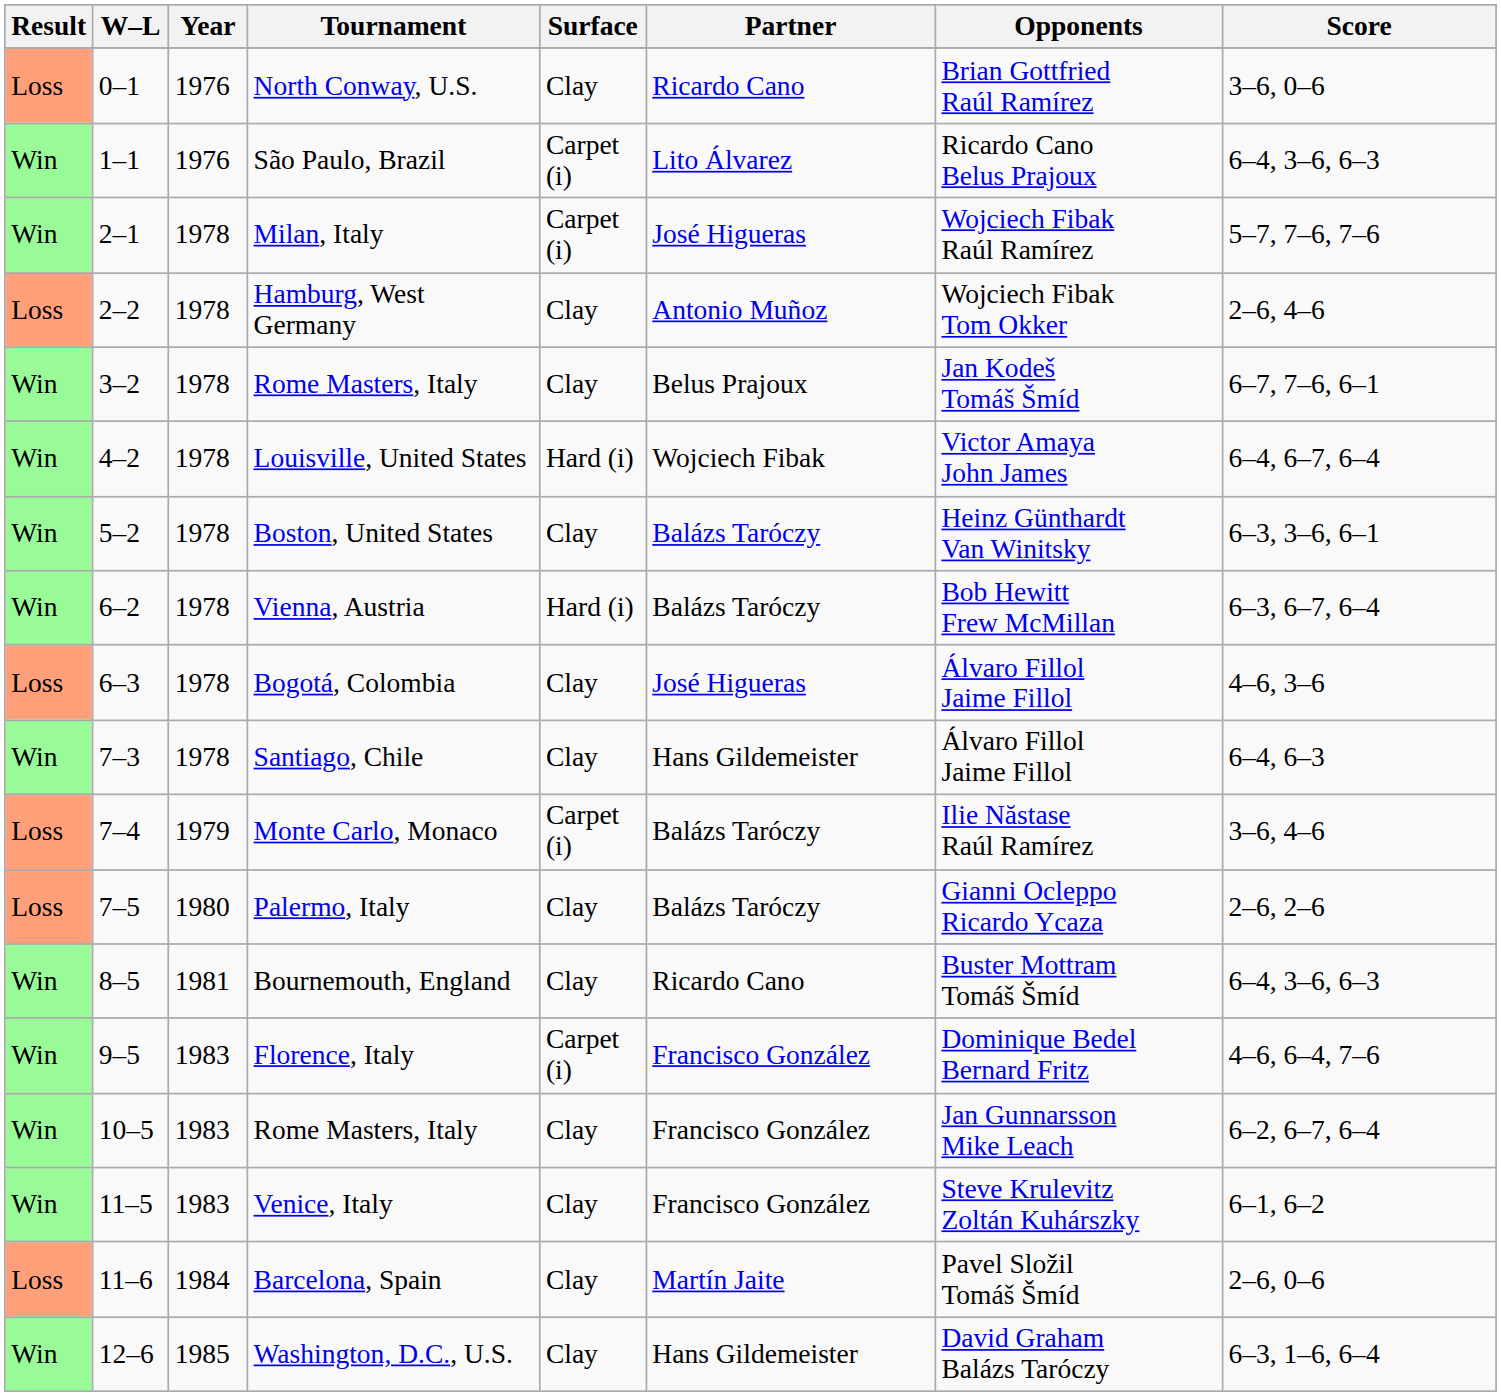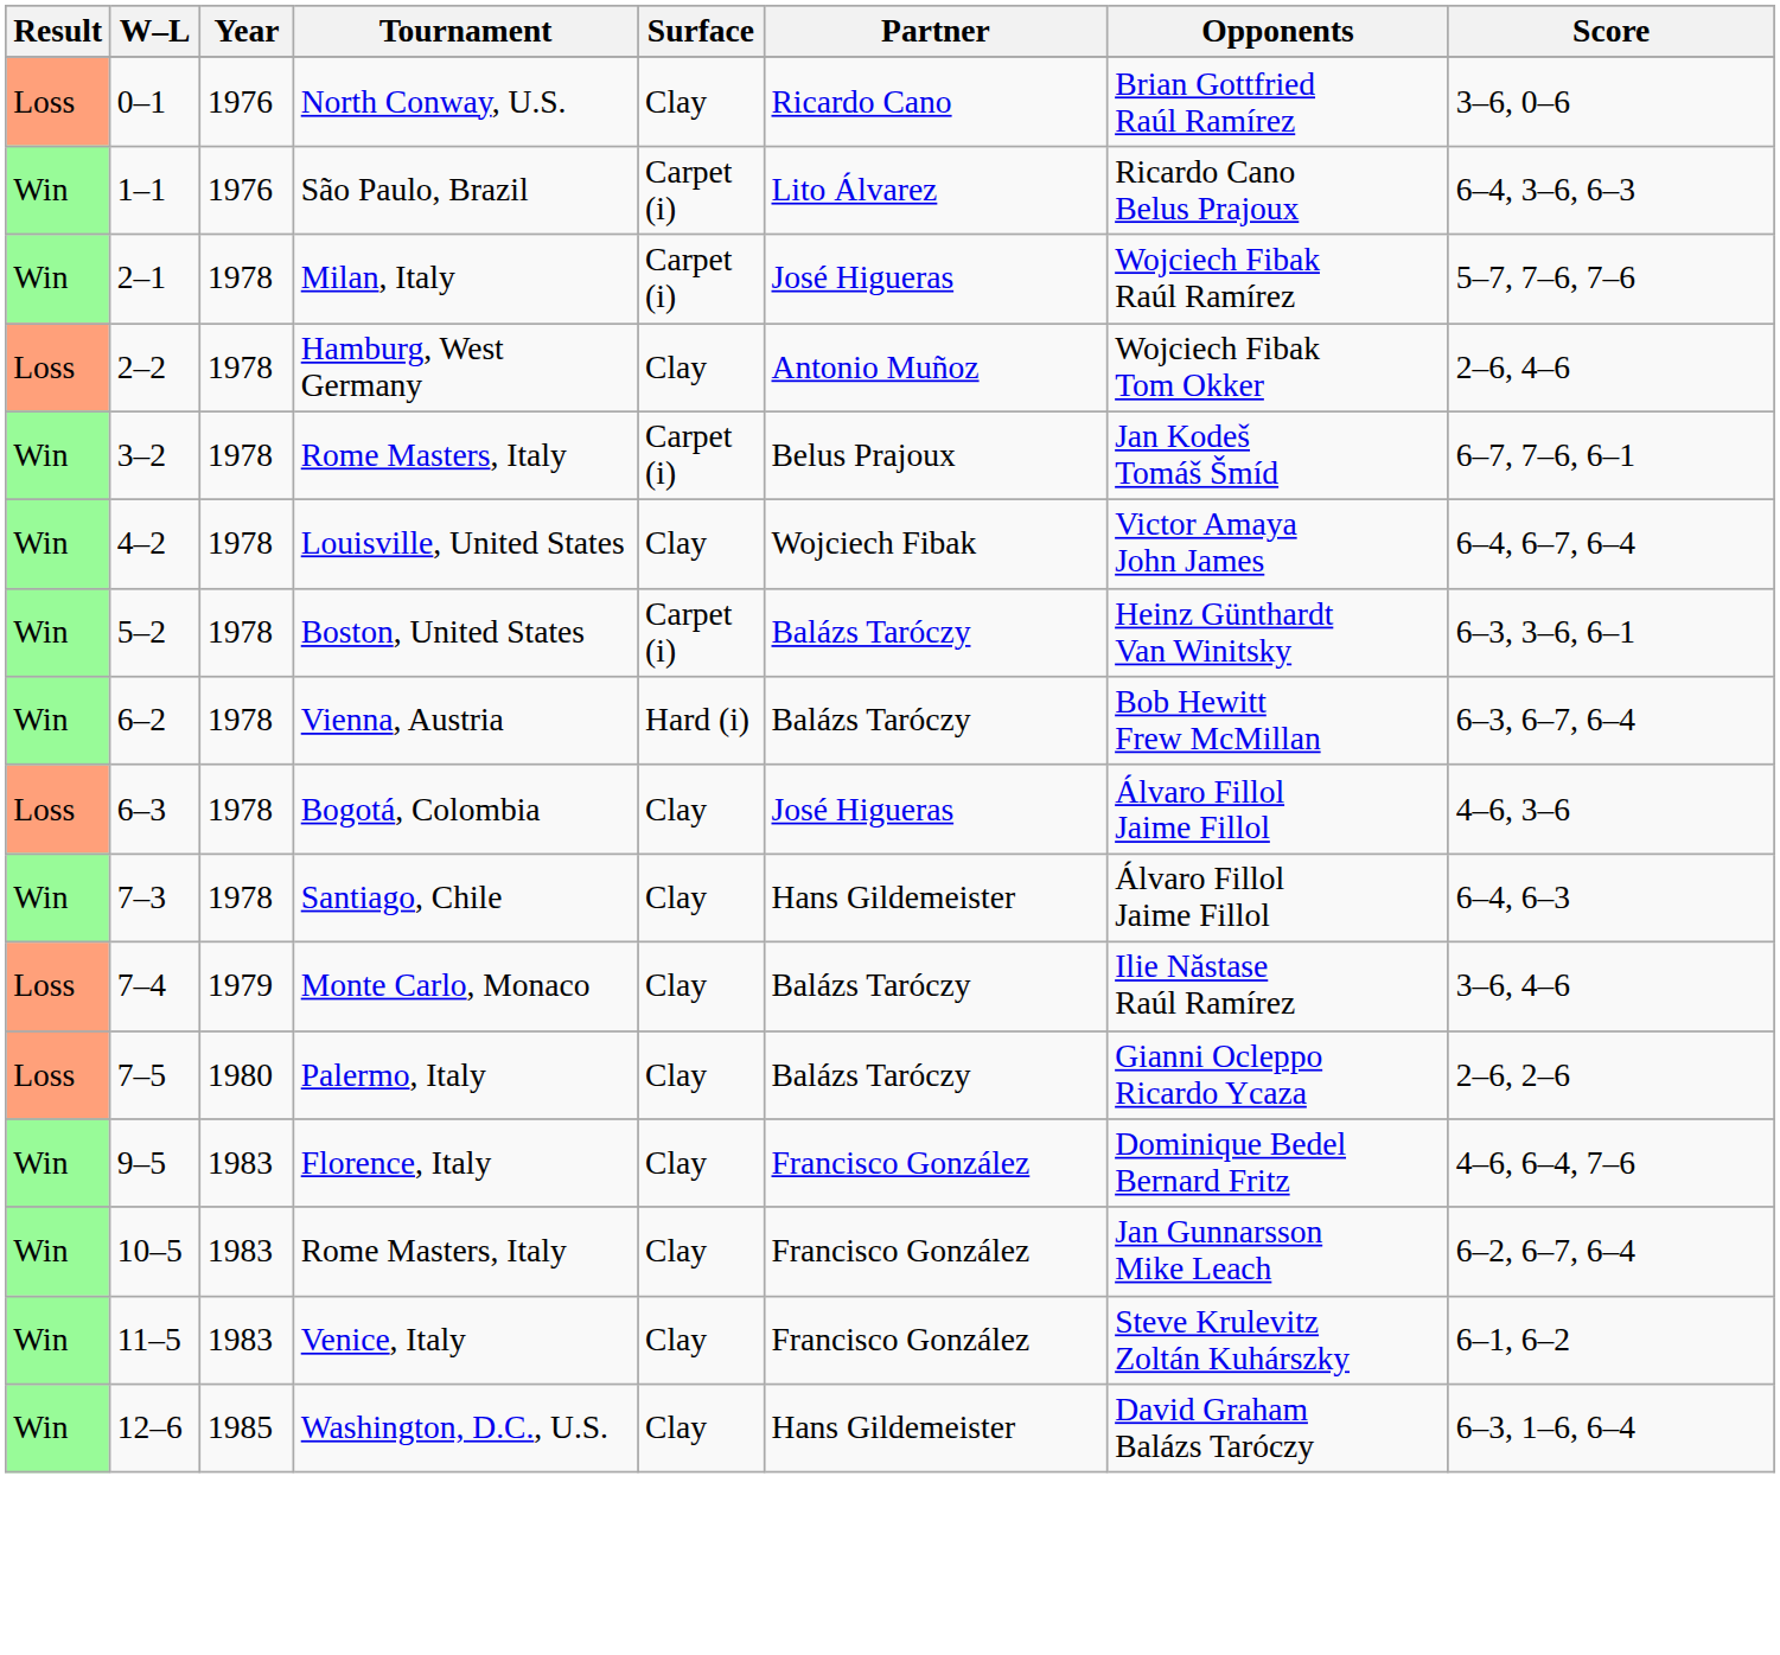 <table class="sortable wikitable">
 <tr>
 <th>Result</th>
 <th style="width:40px" class="unsortable">W–L</th>
 <th style="width:40px">Year</th>
 <th style="width:180px">Tournament</th>
 <th style="width:55px">Surface</th>
 <th style="width:180px">Partner</th>
 <th style="width:180px">Opponents</th>
 <th style="width:180px" class="unsortable">Score</th>
 </tr>
 <tr>
 </tr>
 <tr>
 <td style="background:#ffa07a;">Loss</td>
 <td>0–1</td>
 <td>1976</td>
 <td><a href='#'>North Conway</a>, U.S.</td>
 <td>Clay</td>
 <td> <a href='#'>Ricardo Cano</a></td>
 <td> <a href='#'>Brian Gottfried</a> <br>  <a href='#'>Raúl Ramírez</a></td>
 <td>3–6, 0–6</td>
 </tr>
 <tr>
 <td style="background:#98fb98;">Win</td>
 <td>1–1</td>
 <td>1976</td>
 <td>São Paulo, Brazil</td>
 <td>Carpet (i)</td>
 <td> <a href='#'>Lito Álvarez</a></td>
 <td> Ricardo Cano <br>  <a href='#'>Belus Prajoux</a></td>
 <td>6–4, 3–6, 6–3</td>
 </tr>
 <tr>
 <td style="background:#98fb98;">Win</td>
 <td>2–1</td>
 <td>1978</td>
 <td><a href='#'>Milan</a>, Italy</td>
 <td>Carpet (i)</td>
 <td> <a href='#'>José Higueras</a></td>
 <td> <a href='#'>Wojciech Fibak</a> <br>  Raúl Ramírez</td>
 <td>5–7, 7–6, 7–6</td>
 </tr>
 <tr>
 <td style="background:#ffa07a;">Loss</td>
 <td>2–2</td>
 <td>1978</td>
 <td><a href='#'>Hamburg</a>, West Germany</td>
 <td>Clay</td>
 <td> <a href='#'>Antonio Muñoz</a></td>
 <td> Wojciech Fibak <br>  <a href='#'>Tom Okker</a></td>
 <td>2–6, 4–6</td>
 </tr>
 <tr>
 <td style="background:#98fb98;">Win</td>
 <td>3–2</td>
 <td>1978</td>
 <td><a href='#'>Rome Masters</a>, Italy</td>
-<td>Clay</td>
+<td>Carpet (i)</td>
 <td> Belus Prajoux</td>
 <td> <a href='#'>Jan Kodeš</a> <br>  <a href='#'>Tomáš Šmíd</a></td>
 <td>6–7, 7–6, 6–1</td>
 </tr>
 <tr>
 <td style="background:#98fb98;">Win</td>
 <td>4–2</td>
 <td>1978</td>
 <td><a href='#'>Louisville</a>, United States</td>
-<td>Hard (i)</td>
+<td>Clay</td>
 <td> Wojciech Fibak</td>
 <td> <a href='#'>Victor Amaya</a> <br>  <a href='#'>John James</a></td>
 <td>6–4, 6–7, 6–4</td>
 </tr>
 <tr>
 <td style="background:#98fb98;">Win</td>
 <td>5–2</td>
 <td>1978</td>
 <td><a href='#'>Boston</a>, United States</td>
-<td>Clay</td>
+<td>Carpet (i)</td>
 <td> <a href='#'>Balázs Taróczy</a></td>
 <td> <a href='#'>Heinz Günthardt</a> <br>  <a href='#'>Van Winitsky</a></td>
 <td>6–3, 3–6, 6–1</td>
 </tr>
 <tr>
 <td style="background:#98fb98;">Win</td>
 <td>6–2</td>
 <td>1978</td>
 <td><a href='#'>Vienna</a>, Austria</td>
 <td>Hard (i)</td>
 <td> Balázs Taróczy</td>
 <td> <a href='#'>Bob Hewitt</a> <br> <a href='#'>Frew McMillan</a></td>
 <td>6–3, 6–7, 6–4</td>
 </tr>
 <tr>
 <td style="background:#ffa07a;">Loss</td>
 <td>6–3</td>
 <td>1978</td>
 <td><a href='#'>Bogotá</a>, Colombia</td>
 <td>Clay</td>
 <td> <a href='#'>José Higueras</a></td>
 <td> <a href='#'>Álvaro Fillol</a> <br>  <a href='#'>Jaime Fillol</a></td>
 <td>4–6, 3–6</td>
 </tr>
 <tr>
 <td style="background:#98fb98;">Win</td>
 <td>7–3</td>
 <td>1978</td>
 <td><a href='#'>Santiago</a>, Chile</td>
 <td>Clay</td>
 <td> Hans Gildemeister</td>
 <td> Álvaro Fillol <br>  Jaime Fillol</td>
 <td>6–4, 6–3</td>
 </tr>
 <tr>
 <td style="background:#ffa07a;">Loss</td>
 <td>7–4</td>
 <td>1979</td>
 <td><a href='#'>Monte Carlo</a>, Monaco</td>
-<td>Carpet (i)</td>
+<td>Clay</td>
 <td> Balázs Taróczy</td>
 <td> <a href='#'>Ilie Năstase</a> <br>  Raúl Ramírez</td>
 <td>3–6, 4–6</td>
 </tr>
 <tr>
 <td style="background:#ffa07a;">Loss</td>
 <td>7–5</td>
 <td>1980</td>
 <td><a href='#'>Palermo</a>, Italy</td>
 <td>Clay</td>
 <td> Balázs Taróczy</td>
 <td> <a href='#'>Gianni Ocleppo</a> <br>  <a href='#'>Ricardo Ycaza</a></td>
 <td>2–6, 2–6</td>
 </tr>
 <tr>
 <td style="background:#98fb98;">Win</td>
-<td>8–5</td>
-<td>1981</td>
-<td>Bournemouth, England</td>
-<td>Clay</td>
-<td> Ricardo Cano</td>
-<td> <a href='#'>Buster Mottram</a> <br>  Tomáš Šmíd</td>
-<td>6–4, 3–6, 6–3</td>
-</tr>
-<tr>
-<td style="background:#98fb98;">Win</td>
 <td>9–5</td>
 <td>1983</td>
 <td><a href='#'>Florence</a>, Italy</td>
-<td>Carpet (i)</td>
+<td>Clay</td>
 <td> <a href='#'>Francisco González</a></td>
 <td> <a href='#'>Dominique Bedel</a> <br>  <a href='#'>Bernard Fritz</a></td>
 <td>4–6, 6–4, 7–6</td>
 </tr>
 <tr>
 <td style="background:#98fb98;">Win</td>
 <td>10–5</td>
 <td>1983</td>
 <td>Rome Masters, Italy</td>
 <td>Clay</td>
 <td> Francisco González</td>
 <td> <a href='#'>Jan Gunnarsson</a> <br>  <a href='#'>Mike Leach</a></td>
 <td>6–2, 6–7, 6–4</td>
 </tr>
 <tr>
 <td style="background:#98fb98;">Win</td>
 <td>11–5</td>
 <td>1983</td>
 <td><a href='#'>Venice</a>, Italy</td>
 <td>Clay</td>
 <td> Francisco González</td>
 <td> <a href='#'>Steve Krulevitz</a> <br>  <a href='#'>Zoltán Kuhárszky</a></td>
 <td>6–1, 6–2</td>
 </tr>
 <tr>
-<td style="background:#ffa07a;">Loss</td>
-<td>11–6</td>
-<td>1984</td>
-<td><a href='#'>Barcelona</a>, Spain</td>
-<td>Clay</td>
-<td> <a href='#'>Martín Jaite</a></td>
-<td> Pavel Složil <br>  Tomáš Šmíd</td>
-<td>2–6, 0–6</td>
-</tr>
-<tr>
 <td style="background:#98fb98;">Win</td>
 <td>12–6</td>
 <td>1985</td>
 <td><a href='#'>Washington, D.C.</a>, U.S.</td>
 <td>Clay</td>
 <td> Hans Gildemeister</td>
 <td> <a href='#'>David Graham</a> <br>  Balázs Taróczy</td>
 <td>6–3, 1–6, 6–4</td>
 </tr>
 </table>
